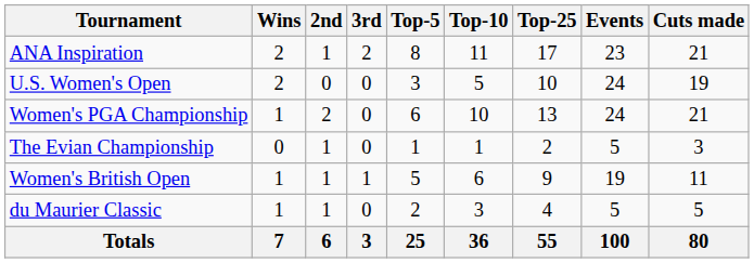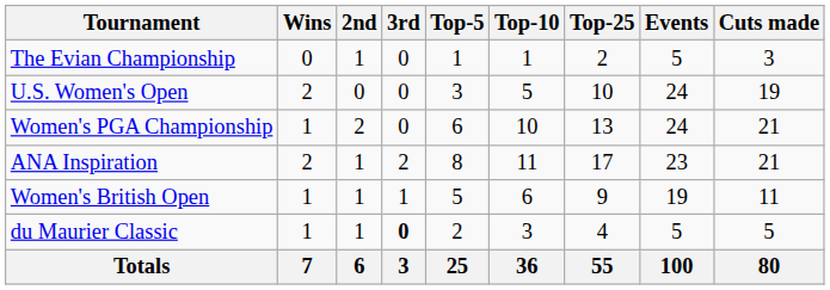 <table class=wikitable style=text-align:center>
 <tr>
 <th>Tournament</th>
 <th>Wins</th>
 <th>2nd</th>
 <th>3rd</th>
 <th>Top-5</th>
 <th>Top-10</th>
 <th>Top-25</th>
 <th>Events</th>
 <th>Cuts made</th>
 </tr>
 <tr>
-<td align=left><a href='#'>ANA Inspiration</a></td>
-<td>2</td>
+<td align=left><a href='#'>The Evian Championship</a></td>
+<td>0</td>
+<td>1</td>
+<td>0</td>
+<td>1</td>
 <td>1</td>
 <td>2</td>
-<td>8</td>
-<td>11</td>
-<td>17</td>
-<td>23</td>
-<td>21</td>
+<td>5</td>
+<td>3</td>
 </tr>
 <tr>
 <td align=left><a href='#'>U.S. Women's Open</a></td>
 <td>2</td>
 <td>0</td>
 <td>0</td>
 <td>3</td>
 <td>5</td>
 <td>10</td>
 <td>24</td>
 <td>19</td>
 </tr>
 <tr>
 <td align=left><a href='#'>Women's PGA Championship</a></td>
 <td>1</td>
 <td>2</td>
 <td>0</td>
 <td>6</td>
 <td>10</td>
 <td>13</td>
 <td>24</td>
 <td>21</td>
 </tr>
 <tr>
-<td align=left><a href='#'>The Evian Championship</a></td>
-<td>0</td>
-<td>1</td>
-<td>0</td>
-<td>1</td>
+<td align=left><a href='#'>ANA Inspiration</a></td>
+<td>2</td>
 <td>1</td>
 <td>2</td>
-<td>5</td>
-<td>3</td>
+<td>8</td>
+<td>11</td>
+<td>17</td>
+<td>23</td>
+<td>21</td>
 </tr>
 <tr>
 <td align=left><a href='#'>Women's British Open</a></td>
 <td>1</td>
 <td>1</td>
 <td>1</td>
 <td>5</td>
 <td>6</td>
 <td>9</td>
 <td>19</td>
 <td>11</td>
 </tr>
 <tr>
 <td align=left><a href='#'>du Maurier Classic</a></td>
 <td>1</td>
 <td>1</td>
-<td>0</td>
+<td><strong>0</strong></td>
 <td>2</td>
 <td>3</td>
 <td>4</td>
 <td>5</td>
 <td>5</td>
 </tr>
 <tr>
 <th>Totals</th>
 <th>7</th>
 <th>6</th>
 <th>3</th>
 <th>25</th>
 <th>36</th>
 <th>55</th>
 <th>100</th>
 <th>80</th>
 </tr>
 </table>
